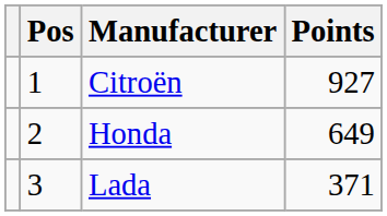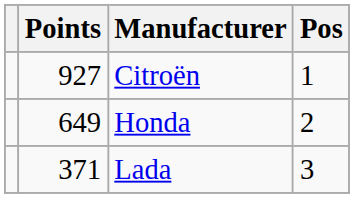 <table class="wikitable" style="font-size: 95%;">
 <tr>
 <th></th>
+<th>Points</th>
+<th>Manufacturer</th>
 <th>Pos</th>
-<th>Manufacturer</th>
-<th>Points</th>
 </tr>
 <tr>
 <td align="left"></td>
+<td align="right">927</td>
+<td> <a href='#'>Citroën</a></td>
 <td>1</td>
-<td> <a href='#'>Citroën</a></td>
-<td align="right">927</td>
 </tr>
 <tr>
 <td align="left"></td>
+<td align="right">649</td>
+<td> <a href='#'>Honda</a></td>
 <td>2</td>
-<td> <a href='#'>Honda</a></td>
-<td align="right">649</td>
 </tr>
 <tr>
 <td align="left"></td>
+<td align="right">371</td>
+<td> <a href='#'>Lada</a></td>
 <td>3</td>
-<td> <a href='#'>Lada</a></td>
-<td align="right">371</td>
 </tr>
 </table>
